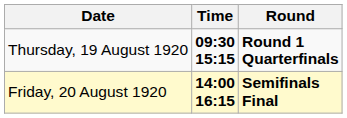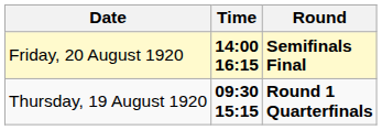 <table class="wikitable">
 <tr>
 <th>Date</th>
 <th>Time</th>
 <th>Round</th>
 </tr>
 <tr>
+<td style=background:lemonchiffon>Friday, 20 August 1920</td>
+<td style=background:lemonchiffon><strong>14:00</strong><br><strong>16:15</strong></td>
+<td style=background:lemonchiffon><strong>Semifinals</strong><br><strong>Final</strong></td>
+</tr>
+<tr>
 <td>Thursday, 19 August 1920</td>
 <td><strong>09:30</strong><br><strong>15:15</strong></td>
 <td><strong>Round 1</strong><br><strong>Quarterfinals</strong></td>
 </tr>
-<tr>
-<td style=background:lemonchiffon>Friday, 20 August 1920</td>
-<td style=background:lemonchiffon><strong>14:00</strong><br><strong>16:15</strong></td>
-<td style=background:lemonchiffon><strong>Semifinals</strong><br><strong>Final</strong></td>
-</tr>
 </table>
